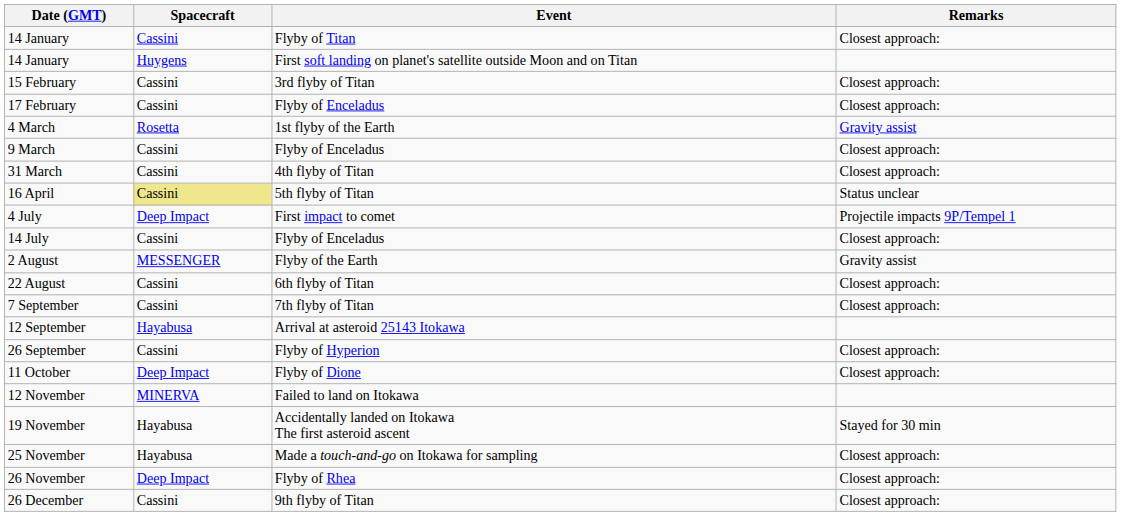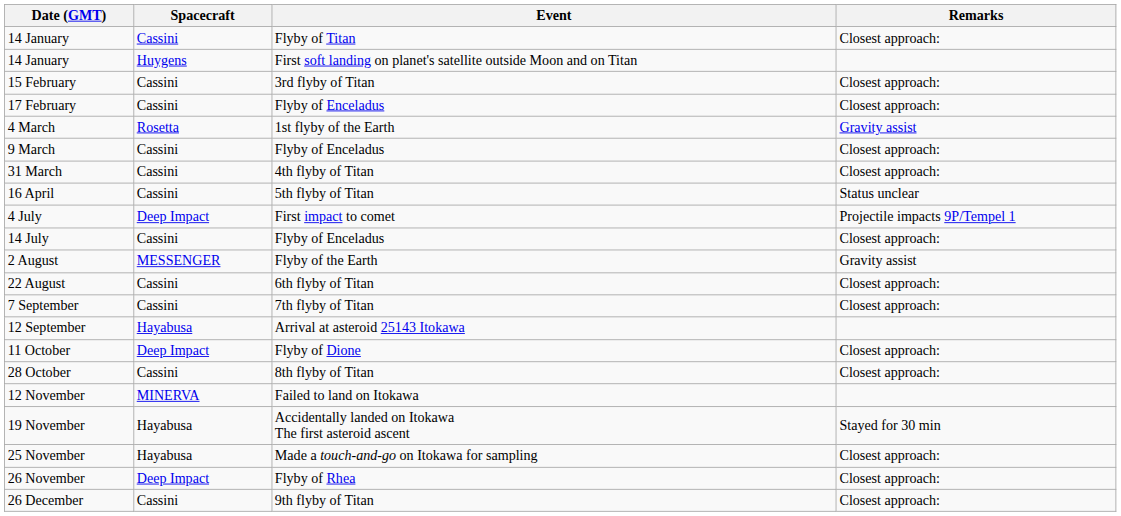 <table class="wikitable" border="1" width="100%">
 <tr>
 <th>Date (<a href='#'>GMT</a>)</th>
 <th>Spacecraft</th>
 <th>Event</th>
 <th>Remarks</th>
 </tr>
 <tr>
 <td>14 January</td>
 <td><a href='#'>Cassini</a></td>
 <td>Flyby of <a href='#'>Titan</a></td>
 <td>Closest approach: </td>
 </tr>
 <tr>
 <td>14 January</td>
 <td><a href='#'>Huygens</a></td>
 <td>First <a href='#'>soft landing</a> on planet's satellite outside Moon and on Titan</td>
 </tr>
 <tr>
 <td>15 February</td>
 <td>Cassini</td>
 <td>3rd flyby of Titan</td>
 <td>Closest approach: </td>
 </tr>
 <tr>
 <td>17 February</td>
 <td>Cassini</td>
 <td>Flyby of <a href='#'>Enceladus</a></td>
 <td>Closest approach: </td>
 </tr>
 <tr>
 <td>4 March</td>
 <td><a href='#'>Rosetta</a></td>
 <td>1st flyby of the Earth</td>
 <td><a href='#'>Gravity assist</a></td>
 </tr>
 <tr>
 <td>9 March</td>
 <td>Cassini</td>
 <td>Flyby of Enceladus</td>
 <td>Closest approach: </td>
 </tr>
 <tr>
 <td>31 March</td>
 <td>Cassini</td>
 <td>4th flyby of Titan</td>
 <td>Closest approach: </td>
 </tr>
 <tr>
 <td>16 April</td>
-<td style="background: khaki;">Cassini</td>
+<td>Cassini</td>
 <td>5th flyby of Titan</td>
 <td>Status unclear</td>
 </tr>
 <tr>
 <td>4 July</td>
 <td><a href='#'>Deep Impact</a></td>
 <td>First <a href='#'>impact</a> to comet</td>
 <td>Projectile impacts <a href='#'>9P/Tempel 1</a></td>
 </tr>
 <tr>
 <td>14 July</td>
 <td>Cassini</td>
 <td>Flyby of Enceladus</td>
 <td>Closest approach: </td>
 </tr>
 <tr>
 <td>2 August</td>
 <td><a href='#'>MESSENGER</a></td>
 <td>Flyby of the Earth</td>
 <td>Gravity assist</td>
 </tr>
 <tr>
 <td>22 August</td>
 <td>Cassini</td>
 <td>6th flyby of Titan</td>
 <td>Closest approach: </td>
 </tr>
 <tr>
 <td>7 September</td>
 <td>Cassini</td>
 <td>7th flyby of Titan</td>
 <td>Closest approach: </td>
 </tr>
 <tr>
 <td>12 September</td>
 <td><a href='#'>Hayabusa</a></td>
 <td>Arrival at asteroid <a href='#'>25143 Itokawa</a></td>
 </tr>
 <tr>
-<td>26 September</td>
-<td>Cassini</td>
-<td>Flyby of <a href='#'>Hyperion</a></td>
+<td>11 October</td>
+<td><a href='#'>Deep Impact</a></td>
+<td>Flyby of <a href='#'>Dione</a></td>
 <td>Closest approach: </td>
 </tr>
 <tr>
-<td>11 October</td>
-<td><a href='#'>Deep Impact</a></td>
-<td>Flyby of <a href='#'>Dione</a></td>
+<td>28 October</td>
+<td>Cassini</td>
+<td>8th flyby of Titan</td>
 <td>Closest approach: </td>
 </tr>
 <tr>
 <td>12 November</td>
 <td><a href='#'>MINERVA</a></td>
 <td>Failed to land  on Itokawa</td>
 </tr>
 <tr>
 <td>19 November</td>
 <td>Hayabusa</td>
 <td>Accidentally landed on Itokawa<br>The first asteroid ascent</td>
 <td>Stayed for 30 min</td>
 </tr>
 <tr>
 <td>25 November</td>
 <td>Hayabusa</td>
 <td>Made a <em>touch-and-go</em> on Itokawa for sampling</td>
 <td>Closest approach: </td>
 </tr>
 <tr>
 <td>26 November</td>
 <td><a href='#'>Deep Impact</a></td>
 <td>Flyby of <a href='#'>Rhea</a></td>
 <td>Closest approach: </td>
 </tr>
 <tr>
 <td>26 December</td>
 <td>Cassini</td>
 <td>9th flyby of Titan</td>
 <td>Closest approach: </td>
 </tr>
 </table>
